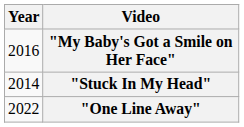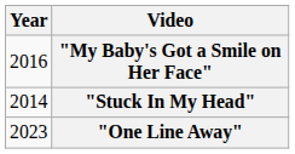 <table class="wikitable plainrowheaders">
 <tr>
 <th>Year</th>
 <th style="width:12em;">Video</th>
 </tr>
 <tr>
 <td>2016</td>
 <th scope="row">"My Baby's Got a Smile on Her Face"</th>
 </tr>
 <tr>
 <td>2014</td>
 <th scope="row">"Stuck In My Head"</th>
 </tr>
 <tr>
-<td>2022</td>
+<td>2023</td>
 <th scope="row">"One Line Away"</th>
 </tr>
 </table>
